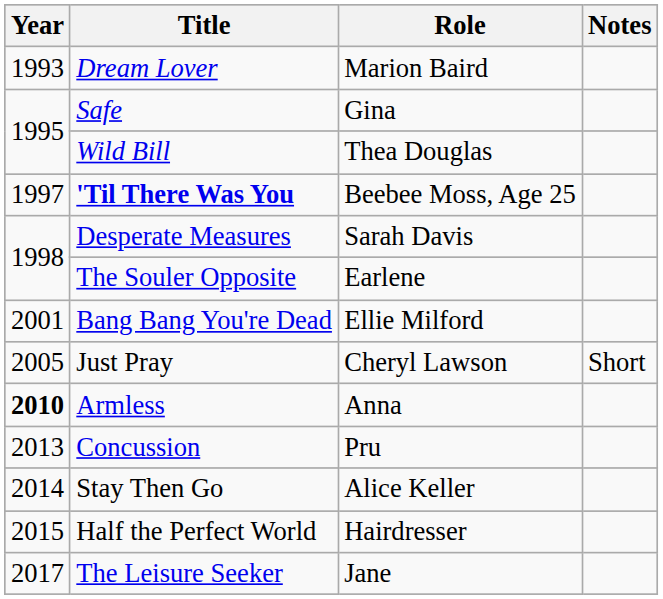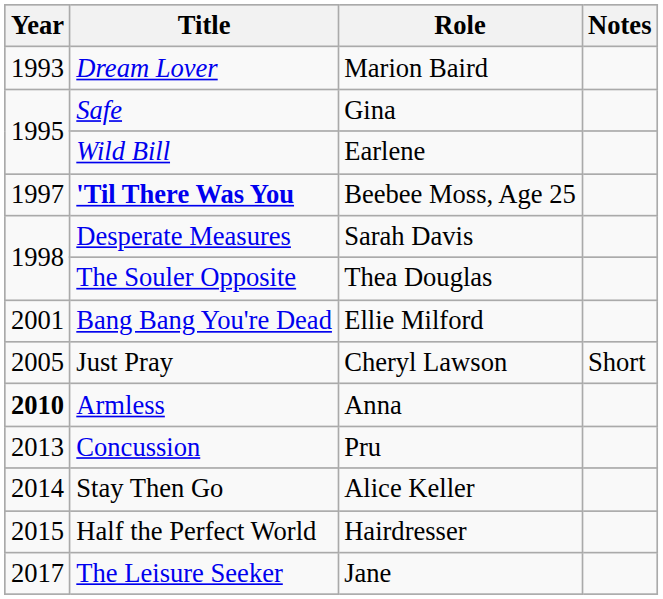 <table class="wikitable sortable">
 <tr>
 <th>Year</th>
 <th>Title</th>
 <th>Role</th>
 <th class="unsortable">Notes</th>
 </tr>
 <tr>
 <td>1993</td>
 <td><em><a href='#'>Dream Lover</a></em></td>
 <td>Marion Baird</td>
 <td></td>
 </tr>
 <tr>
 <td rowspan="2">1995</td>
 <td><em><a href='#'>Safe</a></em></td>
 <td>Gina</td>
 <td></td>
 </tr>
 <tr>
 <td><em><a href='#'>Wild Bill</a></em></td>
-<td>Thea Douglas</td>
+<td>Earlene</td>
 <td></td>
 </tr>
 <tr>
 <td>1997</td>
 <td><strong><a href='#'>'Til There Was You</a><em></td>
 <td>Beebee Moss, Age 25</td>
 <td></td>
 </tr>
 <tr>
 <td rowspan="2">1998</td>
 <td></em><a href='#'>Desperate Measures</a><em></td>
 <td>Sarah Davis</td>
 <td></td>
 </tr>
 <tr>
 <td></em><a href='#'>The Souler Opposite</a><em></td>
-<td>Earlene</td>
+<td>Thea Douglas</td>
 <td></td>
 </tr>
 <tr>
 <td>2001</td>
 <td></em><a href='#'>Bang Bang You're Dead</a><em></td>
 <td>Ellie Milford</td>
 <td></td>
 </tr>
 <tr>
 <td>2005</td>
 <td></em>Just Pray<em></td>
 <td>Cheryl Lawson</td>
 <td>Short</td>
 </tr>
 <tr>
 <td><strong>2010</strong></td>
 <td></em><a href='#'>Armless</a><em></td>
 <td>Anna</td>
 <td></td>
 </tr>
 <tr>
 <td>2013</td>
 <td></em><a href='#'>Concussion</a><em></td>
 <td>Pru</td>
 <td></td>
 </tr>
 <tr>
 <td>2014</td>
 <td></em>Stay Then Go<em></td>
 <td>Alice Keller</td>
 <td></td>
 </tr>
 <tr>
 <td>2015</td>
 <td></em>Half the Perfect World<em></td>
 <td>Hairdresser</td>
 <td></td>
 </tr>
 <tr>
 <td>2017</td>
 <td></em><a href='#'>The Leisure Seeker</a><em></td>
 <td>Jane</td>
 <td></td>
 </tr>
 </table>
